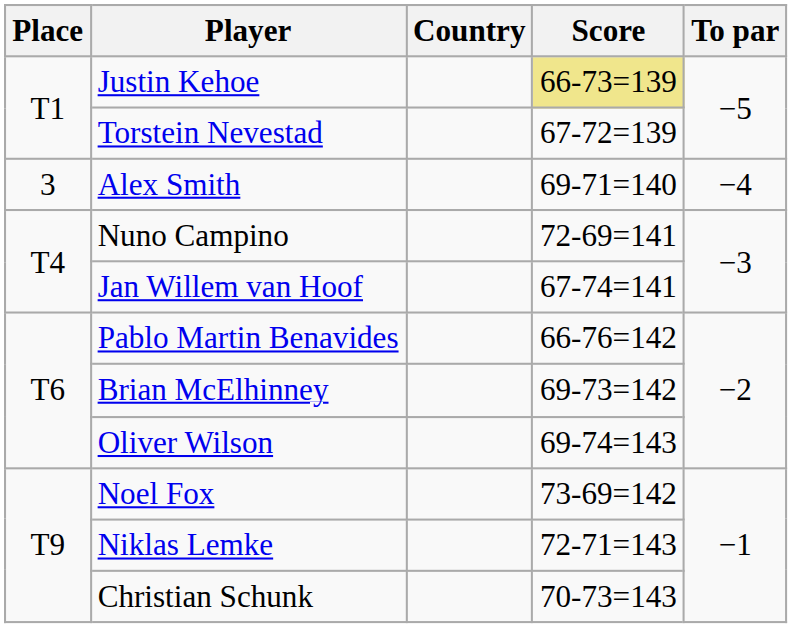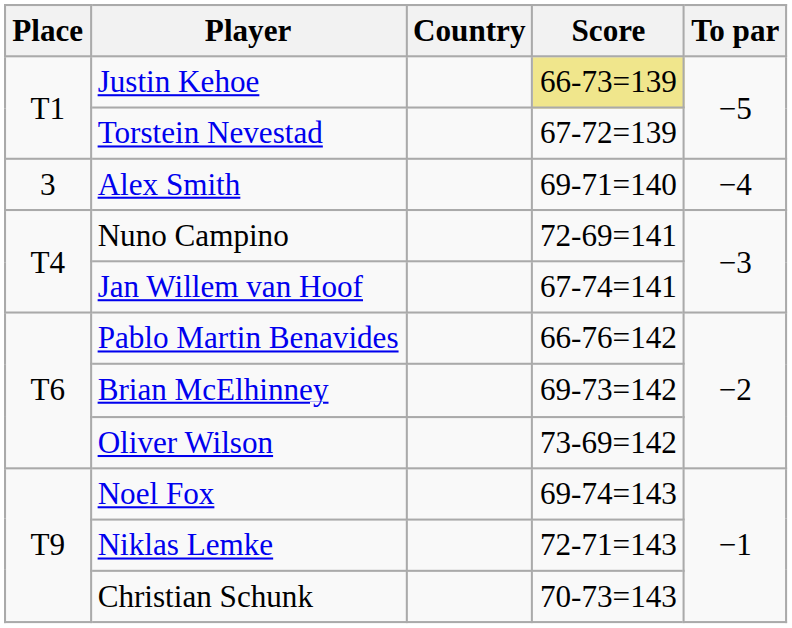 <table class="wikitable" style="font-size:95%;">
 <tr>
 <th>Place</th>
 <th>Player</th>
 <th>Country</th>
 <th>Score</th>
 <th>To par</th>
 </tr>
 <tr>
 <td rowspan="2" align="center">T1</td>
 <td><a href='#'>Justin Kehoe</a></td>
 <td></td>
 <td align=center style="background: khaki;">66-73=139</td>
 <td rowspan="2" align="center">−5</td>
 </tr>
 <tr>
 <td><a href='#'>Torstein Nevestad</a></td>
 <td></td>
 <td align=center>67-72=139</td>
 </tr>
 <tr>
 <td align="center">3</td>
 <td><a href='#'>Alex Smith</a></td>
 <td></td>
 <td align="center">69-71=140</td>
 <td align="center">−4</td>
 </tr>
 <tr>
 <td rowspan="2" align="center">T4</td>
 <td>Nuno Campino</td>
 <td></td>
 <td align="center">72-69=141</td>
 <td rowspan="2" align="center">−3</td>
 </tr>
 <tr>
 <td><a href='#'>Jan Willem van Hoof</a></td>
 <td></td>
 <td align=center>67-74=141</td>
 </tr>
 <tr>
 <td rowspan="3" align="center">T6</td>
 <td><a href='#'>Pablo Martin Benavides</a></td>
 <td></td>
 <td align="center">66-76=142</td>
 <td rowspan="3" align="center">−2</td>
 </tr>
 <tr>
 <td><a href='#'>Brian McElhinney</a></td>
 <td></td>
 <td align=center>69-73=142</td>
 </tr>
 <tr>
 <td><a href='#'>Oliver Wilson</a></td>
 <td></td>
-<td align=center>69-74=143</td>
+<td align=center>73-69=142</td>
 </tr>
 <tr>
 <td rowspan="3" align="center">T9</td>
 <td><a href='#'>Noel Fox</a></td>
 <td></td>
-<td align=center>73-69=142</td>
+<td align=center>69-74=143</td>
 <td rowspan="3" align="center">−1</td>
 </tr>
 <tr>
 <td><a href='#'>Niklas Lemke</a></td>
 <td></td>
 <td align=center>72-71=143</td>
 </tr>
 <tr>
 <td>Christian Schunk</td>
 <td></td>
 <td align=center>70-73=143</td>
 </tr>
 </table>
